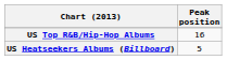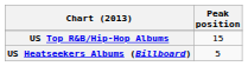 <table class="wikitable plainrowheaders sortable">
 <tr>
 <th scope="col">Chart (2013)</th>
 <th scope="col">Peak<br>position</th>
 </tr>
 <tr>
 </tr>
 <tr>
 </tr>
 <tr>
 <th scope="row">US <a href='#'>Top R&B/Hip-Hop Albums</a></th>
-<td style="text-align:center;">16</td>
+<td style="text-align:center;">15</td>
 </tr>
 <tr>
 <th scope="row">US <a href='#'>Heatseekers Albums</a> (<em><a href='#'>Billboard</a></em>)</th>
 <td style="text-align:center;">5</td>
 </tr>
 </table>
